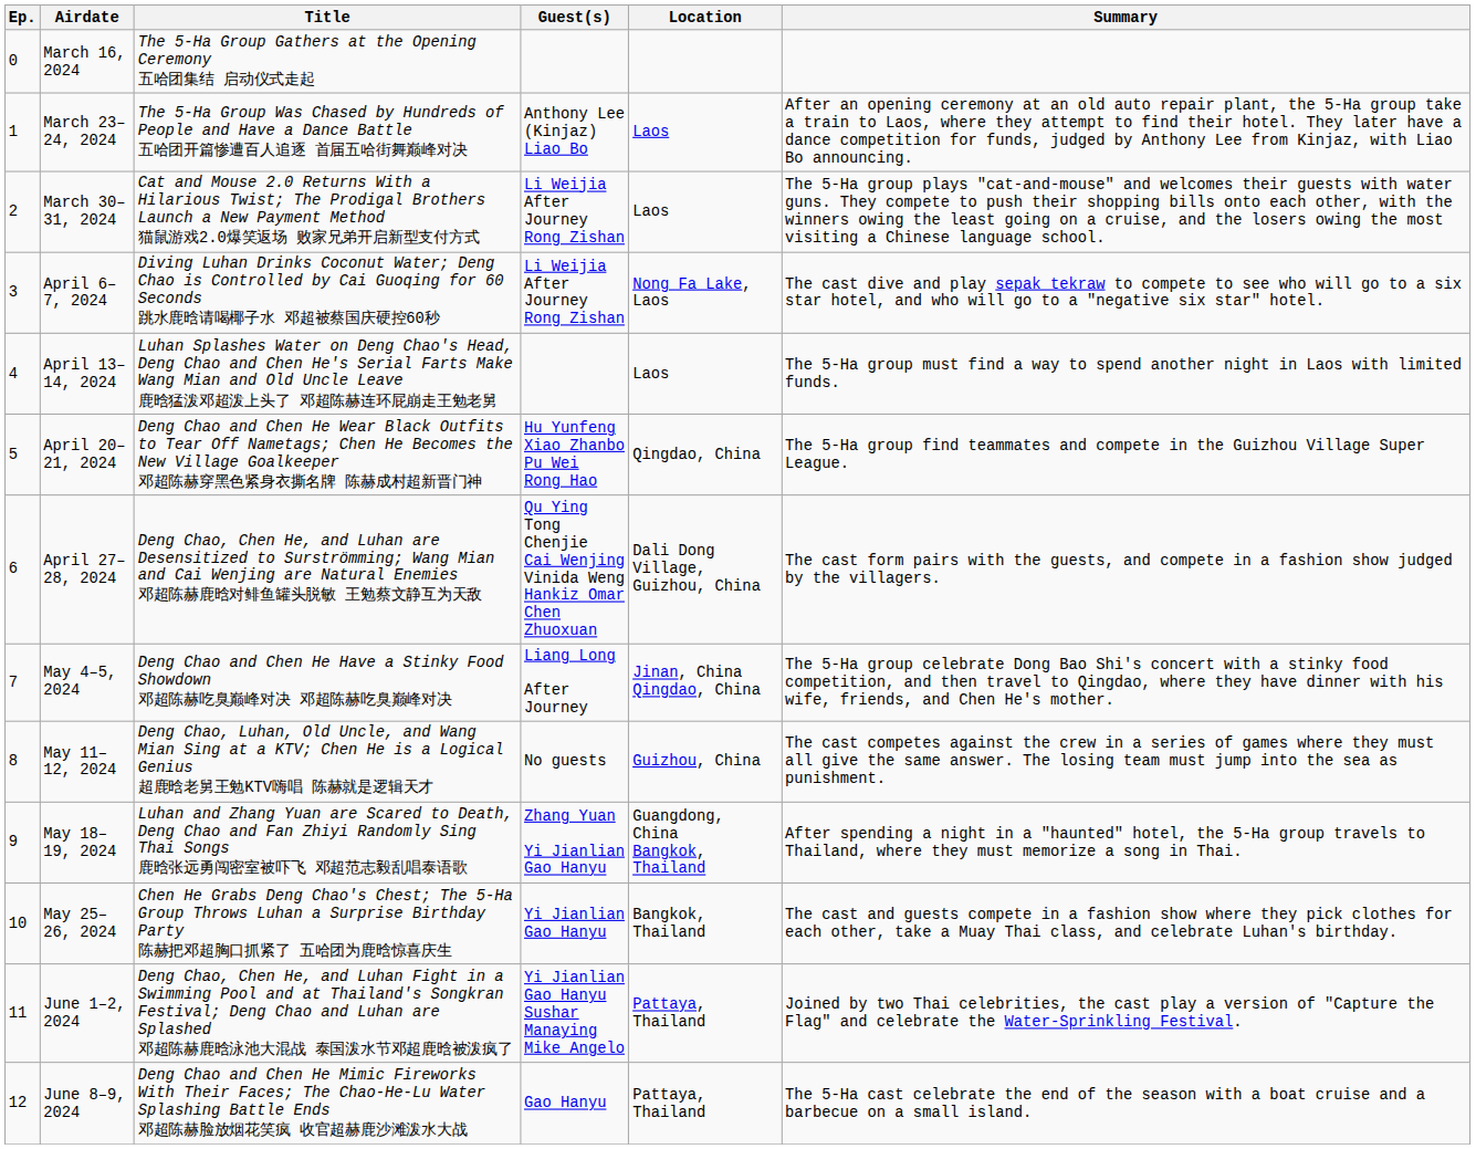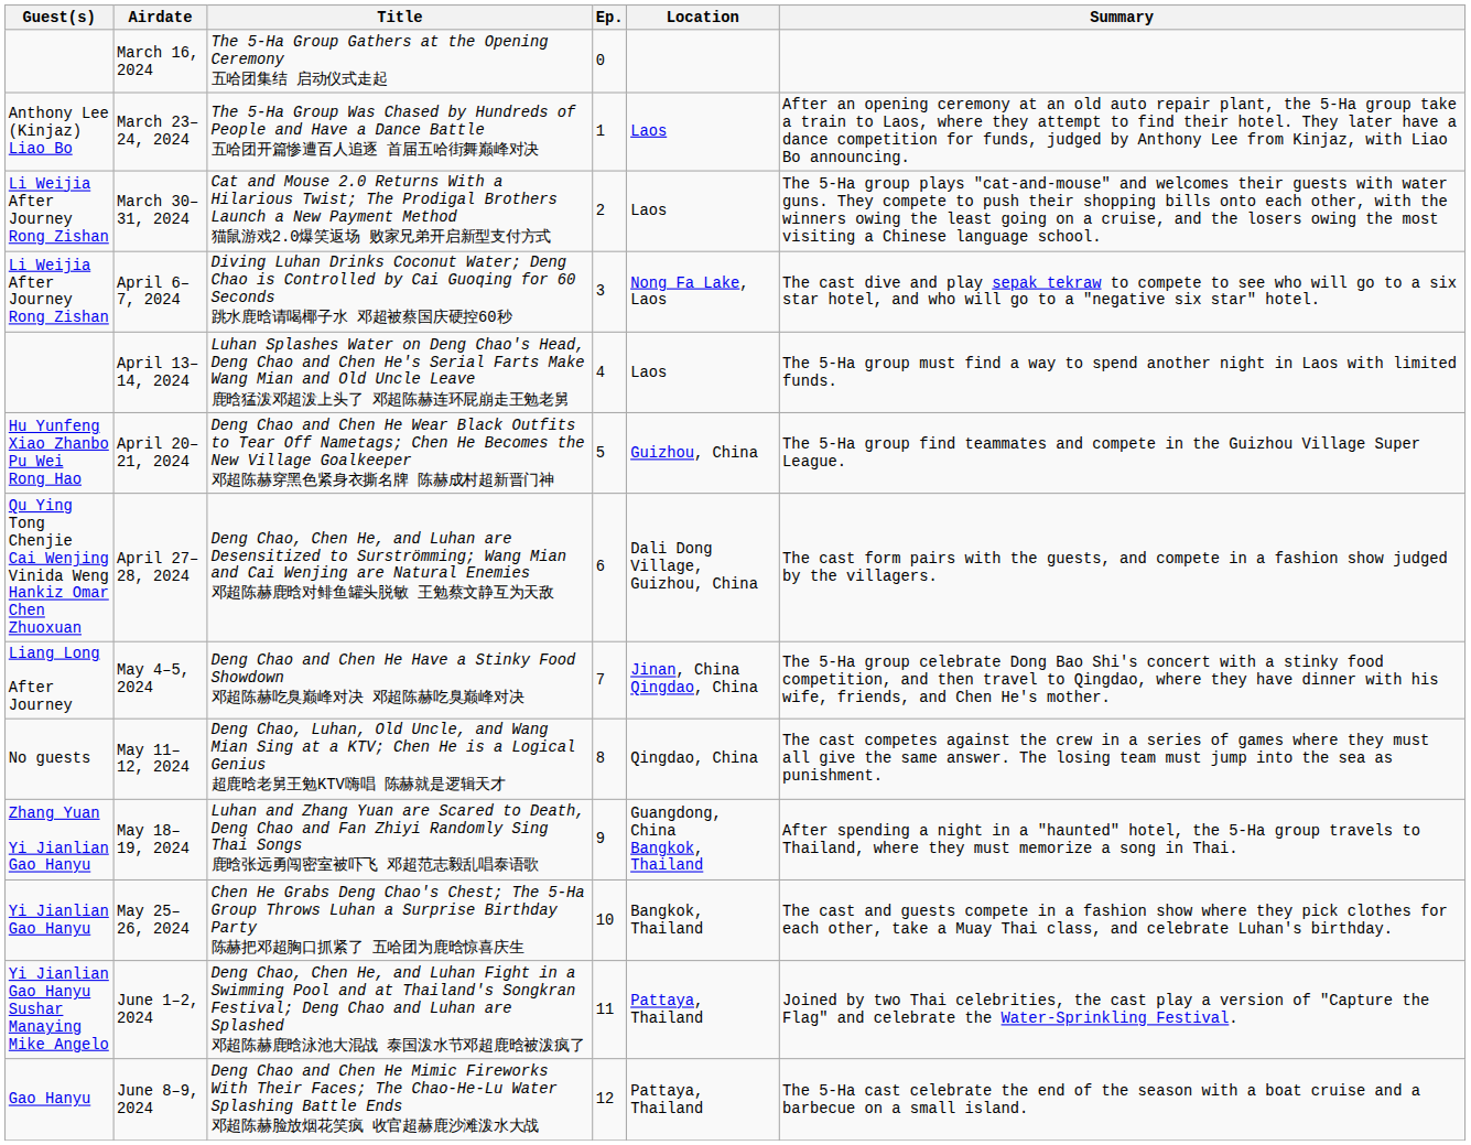 <table class="wikitable">
 <tr>
-<th>Ep.</th>
+<th>Guest(s)</th>
 <th>Airdate</th>
 <th>Title</th>
-<th>Guest(s)</th>
+<th>Ep.</th>
 <th>Location</th>
 <th>Summary</th>
 </tr>
 <tr>
-<td>0</td>
+<td></td>
 <td>March 16, 2024</td>
 <td><em>The 5-Ha Group Gathers at the Opening Ceremony</em><br>五哈团集结 启动仪式走起</td>
-<td></td>
+<td>0</td>
 <td></td>
 <td></td>
 </tr>
 <tr>
-<td>1</td>
+<td>Anthony Lee (Kinjaz)<br><a href='#'>Liao Bo</a></td>
 <td>March 23–24, 2024</td>
 <td><em>The 5-Ha Group Was Chased by Hundreds of People and Have a Dance Battle</em><br>五哈团开篇惨遭百人追逐 首届五哈街舞巅峰对决</td>
-<td>Anthony Lee (Kinjaz)<br><a href='#'>Liao Bo</a></td>
+<td>1</td>
 <td><a href='#'>Laos</a></td>
 <td>After an opening ceremony at an old auto repair plant, the 5-Ha group take a train to Laos, where they attempt to find their hotel. They later have a dance competition for funds, judged by Anthony Lee from Kinjaz, with Liao Bo announcing.</td>
 </tr>
 <tr>
-<td>2</td>
+<td><a href='#'>Li Weijia</a><br>After Journey<br><a href='#'>Rong Zishan</a></td>
 <td>March 30–31, 2024</td>
 <td><em>Cat and Mouse 2.0 Returns With a Hilarious Twist; The Prodigal Brothers Launch a New Payment Method</em><br>猫鼠游戏2.0爆笑返场 败家兄弟开启新型支付方式</td>
-<td><a href='#'>Li Weijia</a><br>After Journey<br><a href='#'>Rong Zishan</a></td>
+<td>2</td>
 <td>Laos</td>
 <td>The 5-Ha group plays "cat-and-mouse" and welcomes their guests with water guns. They compete to push their shopping bills onto each other, with the winners owing the least going on a cruise, and the losers owing the most visiting a Chinese language school.</td>
 </tr>
 <tr>
-<td>3</td>
+<td><a href='#'>Li Weijia</a><br>After Journey<br><a href='#'>Rong Zishan</a><br></td>
 <td>April 6–7, 2024</td>
 <td><em>Diving Luhan Drinks Coconut Water; Deng Chao is Controlled by Cai Guoqing for 60 Seconds</em><br>跳水鹿晗请喝椰子水 邓超被蔡国庆硬控60秒</td>
-<td><a href='#'>Li Weijia</a><br>After Journey<br><a href='#'>Rong Zishan</a><br></td>
+<td>3</td>
 <td><a href='#'>Nong Fa Lake</a>, Laos</td>
 <td>The cast dive and play <a href='#'>sepak tekraw</a> to compete to see who will go to a six star hotel, and who will go to a "negative six star" hotel.</td>
 </tr>
 <tr>
-<td>4</td>
+<td></td>
 <td>April 13–14, 2024</td>
 <td><em>Luhan Splashes Water on Deng Chao's Head, Deng Chao and Chen He's Serial Farts Make Wang Mian and Old Uncle Leave</em><br>鹿晗猛泼邓超泼上头了 邓超陈赫连环屁崩走王勉老舅</td>
-<td></td>
+<td>4</td>
 <td>Laos</td>
 <td>The 5-Ha group must find a way to spend another night in Laos with limited funds.</td>
 </tr>
 <tr>
-<td>5</td>
+<td><a href='#'>Hu Yunfeng</a><br><a href='#'>Xiao Zhanbo</a><br><a href='#'>Pu Wei</a><br><a href='#'>Rong Hao</a></td>
 <td>April 20–21, 2024</td>
 <td><em>Deng Chao and Chen He Wear Black Outfits to Tear Off Nametags; Chen He Becomes the New Village Goalkeeper</em><br>邓超陈赫穿黑色紧身衣撕名牌 陈赫成村超新晋门神</td>
-<td><a href='#'>Hu Yunfeng</a><br><a href='#'>Xiao Zhanbo</a><br><a href='#'>Pu Wei</a><br><a href='#'>Rong Hao</a></td>
-<td>Qingdao, China</td>
+<td>5</td>
+<td><a href='#'>Guizhou</a>, China</td>
 <td>The 5-Ha group find teammates and compete in the Guizhou Village Super League.</td>
 </tr>
 <tr>
-<td>6</td>
+<td><a href='#'>Qu Ying</a><br>Tong Chenjie<br><a href='#'>Cai Wenjing</a><br>Vinida Weng<br><a href='#'>Hankiz Omar</a><br><a href='#'>Chen Zhuoxuan</a></td>
 <td>April 27–28, 2024</td>
 <td><em>Deng Chao, Chen He, and Luhan are Desensitized to Surströmming; Wang Mian and Cai Wenjing are Natural Enemies</em><br>邓超陈赫鹿晗对鲱鱼罐头脱敏 王勉蔡文静互为天敌</td>
-<td><a href='#'>Qu Ying</a><br>Tong Chenjie<br><a href='#'>Cai Wenjing</a><br>Vinida Weng<br><a href='#'>Hankiz Omar</a><br><a href='#'>Chen Zhuoxuan</a></td>
+<td>6</td>
 <td>Dali Dong Village, Guizhou, China</td>
 <td>The cast form pairs with the guests, and compete in a fashion show judged by the villagers.</td>
 </tr>
 <tr>
-<td>7</td>
+<td><a href='#'>Liang Long</a><br><br>After Journey<br></td>
 <td>May 4–5, 2024</td>
 <td><em>Deng Chao and Chen He Have a Stinky Food Showdown</em><br>邓超陈赫吃臭巅峰对决 邓超陈赫吃臭巅峰对决</td>
-<td><a href='#'>Liang Long</a><br><br>After Journey<br></td>
+<td>7</td>
 <td><a href='#'>Jinan</a>, China<br><a href='#'>Qingdao</a>, China</td>
 <td>The 5-Ha group celebrate Dong Bao Shi's concert with a stinky food competition, and then travel to Qingdao, where they have dinner with his wife, friends, and Chen He's mother.</td>
 </tr>
 <tr>
-<td>8</td>
+<td>No guests</td>
 <td>May 11–12, 2024</td>
 <td><em>Deng Chao, Luhan, Old Uncle, and Wang Mian Sing at a KTV; Chen He is a Logical Genius</em><br>超鹿晗老舅王勉KTV嗨唱 陈赫就是逻辑天才</td>
-<td>No guests</td>
-<td><a href='#'>Guizhou</a>, China</td>
+<td>8</td>
+<td>Qingdao, China</td>
 <td>The cast competes against the crew in a series of games where they must all give the same answer. The losing team must jump into the sea as punishment.</td>
 </tr>
 <tr>
-<td>9</td>
+<td><a href='#'>Zhang Yuan</a><br><br><a href='#'>Yi Jianlian</a><br><a href='#'>Gao Hanyu</a></td>
 <td>May 18–19, 2024</td>
 <td><em>Luhan and Zhang Yuan are Scared to Death, Deng Chao and Fan Zhiyi Randomly Sing Thai Songs</em><br>鹿晗张远勇闯密室被吓飞 邓超范志毅乱唱泰语歌</td>
-<td><a href='#'>Zhang Yuan</a><br><br><a href='#'>Yi Jianlian</a><br><a href='#'>Gao Hanyu</a></td>
+<td>9</td>
 <td>Guangdong, China<br><a href='#'>Bangkok</a>, <a href='#'>Thailand</a></td>
 <td>After spending a night in a "haunted" hotel, the 5-Ha group travels to Thailand, where they must memorize a song in Thai.</td>
 </tr>
 <tr>
-<td>10</td>
+<td><a href='#'>Yi Jianlian</a><br><a href='#'>Gao Hanyu</a></td>
 <td>May 25–26, 2024</td>
 <td><em>Chen He Grabs Deng Chao's Chest; The 5-Ha Group Throws Luhan a Surprise Birthday Party</em><br>陈赫把邓超胸口抓紧了 五哈团为鹿晗惊喜庆生</td>
-<td><a href='#'>Yi Jianlian</a><br><a href='#'>Gao Hanyu</a></td>
+<td>10</td>
 <td>Bangkok, Thailand</td>
 <td>The cast and guests compete in a fashion show where they pick clothes for each other, take a Muay Thai class, and celebrate Luhan's birthday.</td>
 </tr>
 <tr>
-<td>11</td>
+<td><a href='#'>Yi Jianlian</a><br><a href='#'>Gao Hanyu</a><br><a href='#'>Sushar Manaying</a><br><a href='#'>Mike Angelo</a></td>
 <td>June 1–2, 2024</td>
 <td><em>Deng Chao, Chen He, and Luhan Fight in a Swimming Pool and at Thailand's Songkran Festival; Deng Chao and Luhan are Splashed</em><br>邓超陈赫鹿晗泳池大混战 泰国泼水节邓超鹿晗被泼疯了</td>
-<td><a href='#'>Yi Jianlian</a><br><a href='#'>Gao Hanyu</a><br><a href='#'>Sushar Manaying</a><br><a href='#'>Mike Angelo</a></td>
+<td>11</td>
 <td><a href='#'>Pattaya</a>, Thailand</td>
 <td>Joined by two Thai celebrities, the cast play a version of "Capture the Flag" and celebrate the <a href='#'>Water-Sprinkling Festival</a>.</td>
 </tr>
 <tr>
-<td>12</td>
+<td><a href='#'>Gao Hanyu</a></td>
 <td>June 8–9, 2024</td>
 <td><em>Deng Chao and Chen He Mimic Fireworks With Their Faces; The Chao-He-Lu Water Splashing Battle Ends</em><br>邓超陈赫脸放烟花笑疯 收官超赫鹿沙滩泼水大战</td>
-<td><a href='#'>Gao Hanyu</a></td>
+<td>12</td>
 <td>Pattaya, Thailand</td>
 <td>The 5-Ha cast celebrate the end of the season with a boat cruise and a barbecue on a small island.</td>
 </tr>
 </table>
